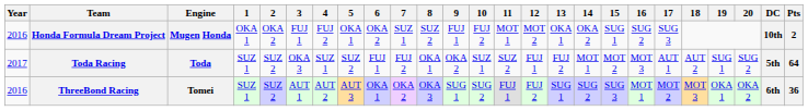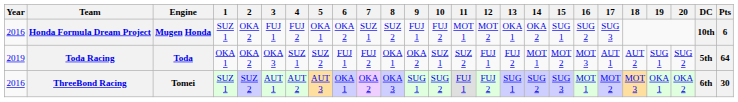 <table class="wikitable" style="text-align:center; font-size:85%">
 <tr>
 <th>Year</th>
 <th>Team</th>
 <th>Engine</th>
 <th>1</th>
 <th>2</th>
 <th>3</th>
 <th>4</th>
 <th>5</th>
 <th>6</th>
 <th>7</th>
 <th>8</th>
 <th>9</th>
 <th>10</th>
 <th>11</th>
 <th>12</th>
 <th>13</th>
 <th>14</th>
 <th>15</th>
 <th>16</th>
 <th>17</th>
 <th>18</th>
 <th>19</th>
 <th>20</th>
 <th>DC</th>
 <th>Pts</th>
 </tr>
 <tr>
 <td><a href='#'>2016</a></td>
 <th nowrap><a href='#'>Honda Formula Dream Project</a></th>
 <th nowrap><a href='#'>Mugen</a> <a href='#'>Honda</a></th>
-<td style="background:#;"><a href='#'>OKA<br>1</a><br></td>
+<td style="background:#;"><a href='#'>SUZ<br>1</a><br></td>
 <td style="background:#;"><a href='#'>OKA<br>2</a><br></td>
 <td style="background:#;"><a href='#'>FUJ<br>1</a><br></td>
 <td style="background:#;"><a href='#'>FUJ<br>2</a><br></td>
 <td style="background:#;"><a href='#'>OKA<br>1</a><br></td>
 <td style="background:#;"><a href='#'>OKA<br>2</a><br></td>
 <td style="background:#;"><a href='#'>SUZ<br>1</a><br></td>
 <td style="background:#;"><a href='#'>SUZ<br>2</a><br></td>
 <td style="background:#;"><a href='#'>FUJ<br>1</a><br></td>
 <td style="background:#;"><a href='#'>FUJ<br>2</a><br></td>
 <td style="background:#;"><a href='#'>MOT<br>1</a><br></td>
 <td style="background:#;"><a href='#'>MOT<br>2</a><br></td>
 <td style="background:#;"><a href='#'>OKA<br>1</a><br></td>
 <td style="background:#;"><a href='#'>OKA<br>2</a><br></td>
 <td style="background:#;"><a href='#'>SUG<br>1</a><br></td>
 <td style="background:#;"><a href='#'>SUG<br>2</a><br></td>
 <td style="background:#;"><a href='#'>SUG<br>3</a><br></td>
 <td colspan=3></td>
 <th>10th</th>
-<th>2</th>
+<th>6</th>
 </tr>
 <tr>
-<td><a href='#'>2017</a></td>
+<td><a href='#'>2019</a></td>
 <th><a href='#'>Toda Racing</a></th>
 <th><a href='#'>Toda</a></th>
-<td style="background:#;"><a href='#'>SUZ<br>1</a><br></td>
-<td style="background:#;"><a href='#'>SUZ<br>2</a><br></td>
+<td style="background:#;"><a href='#'>OKA<br>1</a><br></td>
+<td style="background:#;"><a href='#'>OKA<br>2</a><br></td>
 <td style="background:#;"><a href='#'>OKA<br>3</a><br></td>
 <td style="background:#;"><a href='#'>SUZ<br>1</a><br></td>
 <td style="background:#;"><a href='#'>SUZ<br>2</a><br></td>
 <td style="background:#;"><a href='#'>FUJ<br>1</a><br></td>
 <td style="background:#;"><a href='#'>FUJ<br>2</a><br></td>
 <td style="background:#;"><a href='#'>OKA<br>1</a><br></td>
 <td style="background:#;"><a href='#'>OKA<br>2</a><br></td>
 <td style="background:#;"><a href='#'>SUZ<br>1</a><br></td>
 <td style="background:#;"><a href='#'>SUZ<br>2</a><br></td>
 <td style="background:#;"><a href='#'>FUJ<br>1</a><br></td>
 <td style="background:#;"><a href='#'>FUJ<br>2</a><br></td>
 <td style="background:#;"><a href='#'>MOT<br>1</a><br></td>
 <td style="background:#;"><a href='#'>MOT<br>2</a><br></td>
 <td style="background:#;"><a href='#'>MOT<br>3</a><br></td>
 <td style="background:#;"><a href='#'>AUT<br>1</a><br></td>
 <td style="background:#;"><a href='#'>AUT<br>2</a><br></td>
 <td style="background:#;"><a href='#'>SUG<br>1</a><br></td>
 <td style="background:#;"><a href='#'>SUG<br>2</a><br></td>
 <th>5th</th>
 <th>64</th>
 </tr>
 <tr>
 <td><a href='#'>2016</a></td>
 <th nowrap><a href='#'>ThreeBond Racing</a></th>
 <th nowrap>Tomei</th>
 <td style="background:#dfffdf;"><a href='#'>SUZ<br>1</a><br></td>
 <td style="background:#cfcfff;"><a href='#'>SUZ<br>2</a><br></td>
 <td style="background:#dfffdf;"><a href='#'>AUT<br>1</a><br></td>
 <td style="background:#dfffdf;"><a href='#'>AUT<br>2</a><br></td>
 <td style="background:#ffdf9f;"><a href='#'>AUT<br>3</a><br></td>
 <td style="background:#cfcfff;"><a href='#'>OKA<br>1</a><br></td>
 <td style="background:#efcfff;"><a href='#'>OKA<br>2</a><br></td>
 <td style="background:#cfcfff;"><a href='#'>OKA<br>3</a><br></td>
 <td style="background:#dfffdf;"><a href='#'>SUG<br>1</a><br></td>
 <td style="background:#dfffdf;"><a href='#'>SUG<br>2</a><br></td>
 <td style="background:#dfdfdf;"><a href='#'>FUJ<br>1</a><br></td>
 <td style="background:#dfffdf;"><a href='#'>FUJ<br>2</a><br></td>
 <td style="background:#cfcfff;"><a href='#'>SUG<br>1</a><br></td>
 <td style="background:#cfcfff;"><a href='#'>SUG<br>2</a><br></td>
 <td style="background:#cfcfff;"><a href='#'>SUG<br>3</a><br></td>
 <td style="background:#dfffdf;"><a href='#'>MOT<br>1</a><br></td>
 <td style="background:#cfcfff;"><a href='#'>MOT<br>2</a><br></td>
 <td style="background:#ffdf9f;"><a href='#'>MOT<br>3</a><br></td>
 <td style="background:#dfffdf;"><a href='#'>OKA<br>1</a><br></td>
 <td style="background:#dfffdf;"><a href='#'>OKA<br>2</a><br></td>
 <th>6th</th>
-<th>36</th>
+<th>30</th>
 </tr>
 </table>
